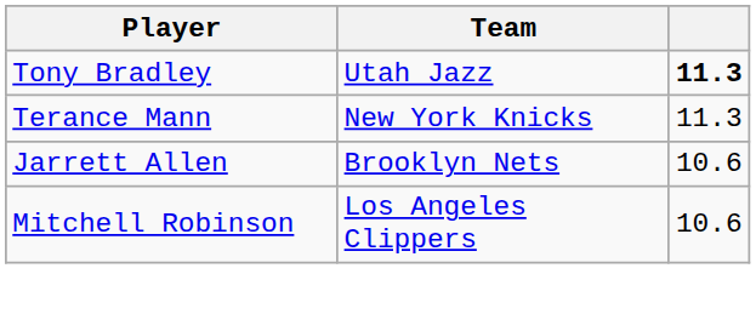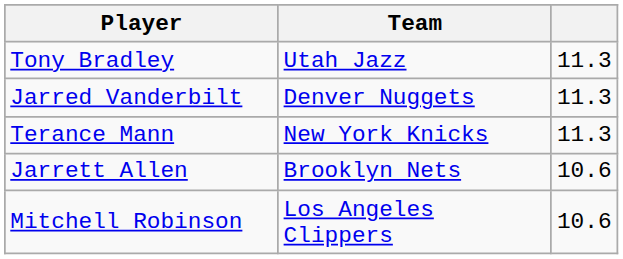 <table class="wikitable" style="text-align:left">
 <tr>
 <th width="150px">Player</th>
 <th width="150px">Team</th>
 <th width="25px"></th>
 </tr>
 <tr>
 <td><a href='#'>Tony Bradley</a></td>
 <td><a href='#'>Utah Jazz</a></td>
-<td align="center"><strong>11.3</strong></td>
+<td align="center">11.3</td>
+</tr>
+<tr>
+<td><a href='#'>Jarred Vanderbilt</a></td>
+<td><a href='#'>Denver Nuggets</a></td>
+<td align="center">11.3</td>
 </tr>
 <tr>
 <td><a href='#'>Terance Mann</a></td>
 <td><a href='#'>New York Knicks</a></td>
 <td align="center">11.3</td>
 </tr>
 <tr>
 <td><a href='#'>Jarrett Allen</a></td>
 <td><a href='#'>Brooklyn Nets</a></td>
 <td align="center">10.6</td>
 </tr>
 <tr>
 <td><a href='#'>Mitchell Robinson</a></td>
 <td><a href='#'>Los Angeles Clippers</a></td>
 <td align="center">10.6</td>
 </tr>
 </table>
